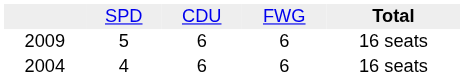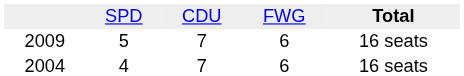 <table border="0" cellpadding="2" cellspacing="0" width="400">
 <tr bgcolor="#eeeeee" align="center">
 <td></td>
 <td><a href='#'>SPD</a></td>
 <td><a href='#'>CDU</a></td>
 <td><a href='#'>FWG</a></td>
 <td><strong>Total</strong></td>
 </tr>
 <tr align="center">
 <td>2009</td>
 <td>5</td>
-<td>6</td>
+<td>7</td>
 <td>6</td>
 <td>16 seats</td>
 </tr>
 <tr align="center">
 <td>2004</td>
 <td>4</td>
-<td>6</td>
+<td>7</td>
 <td>6</td>
 <td>16 seats</td>
 </tr>
 </table>
